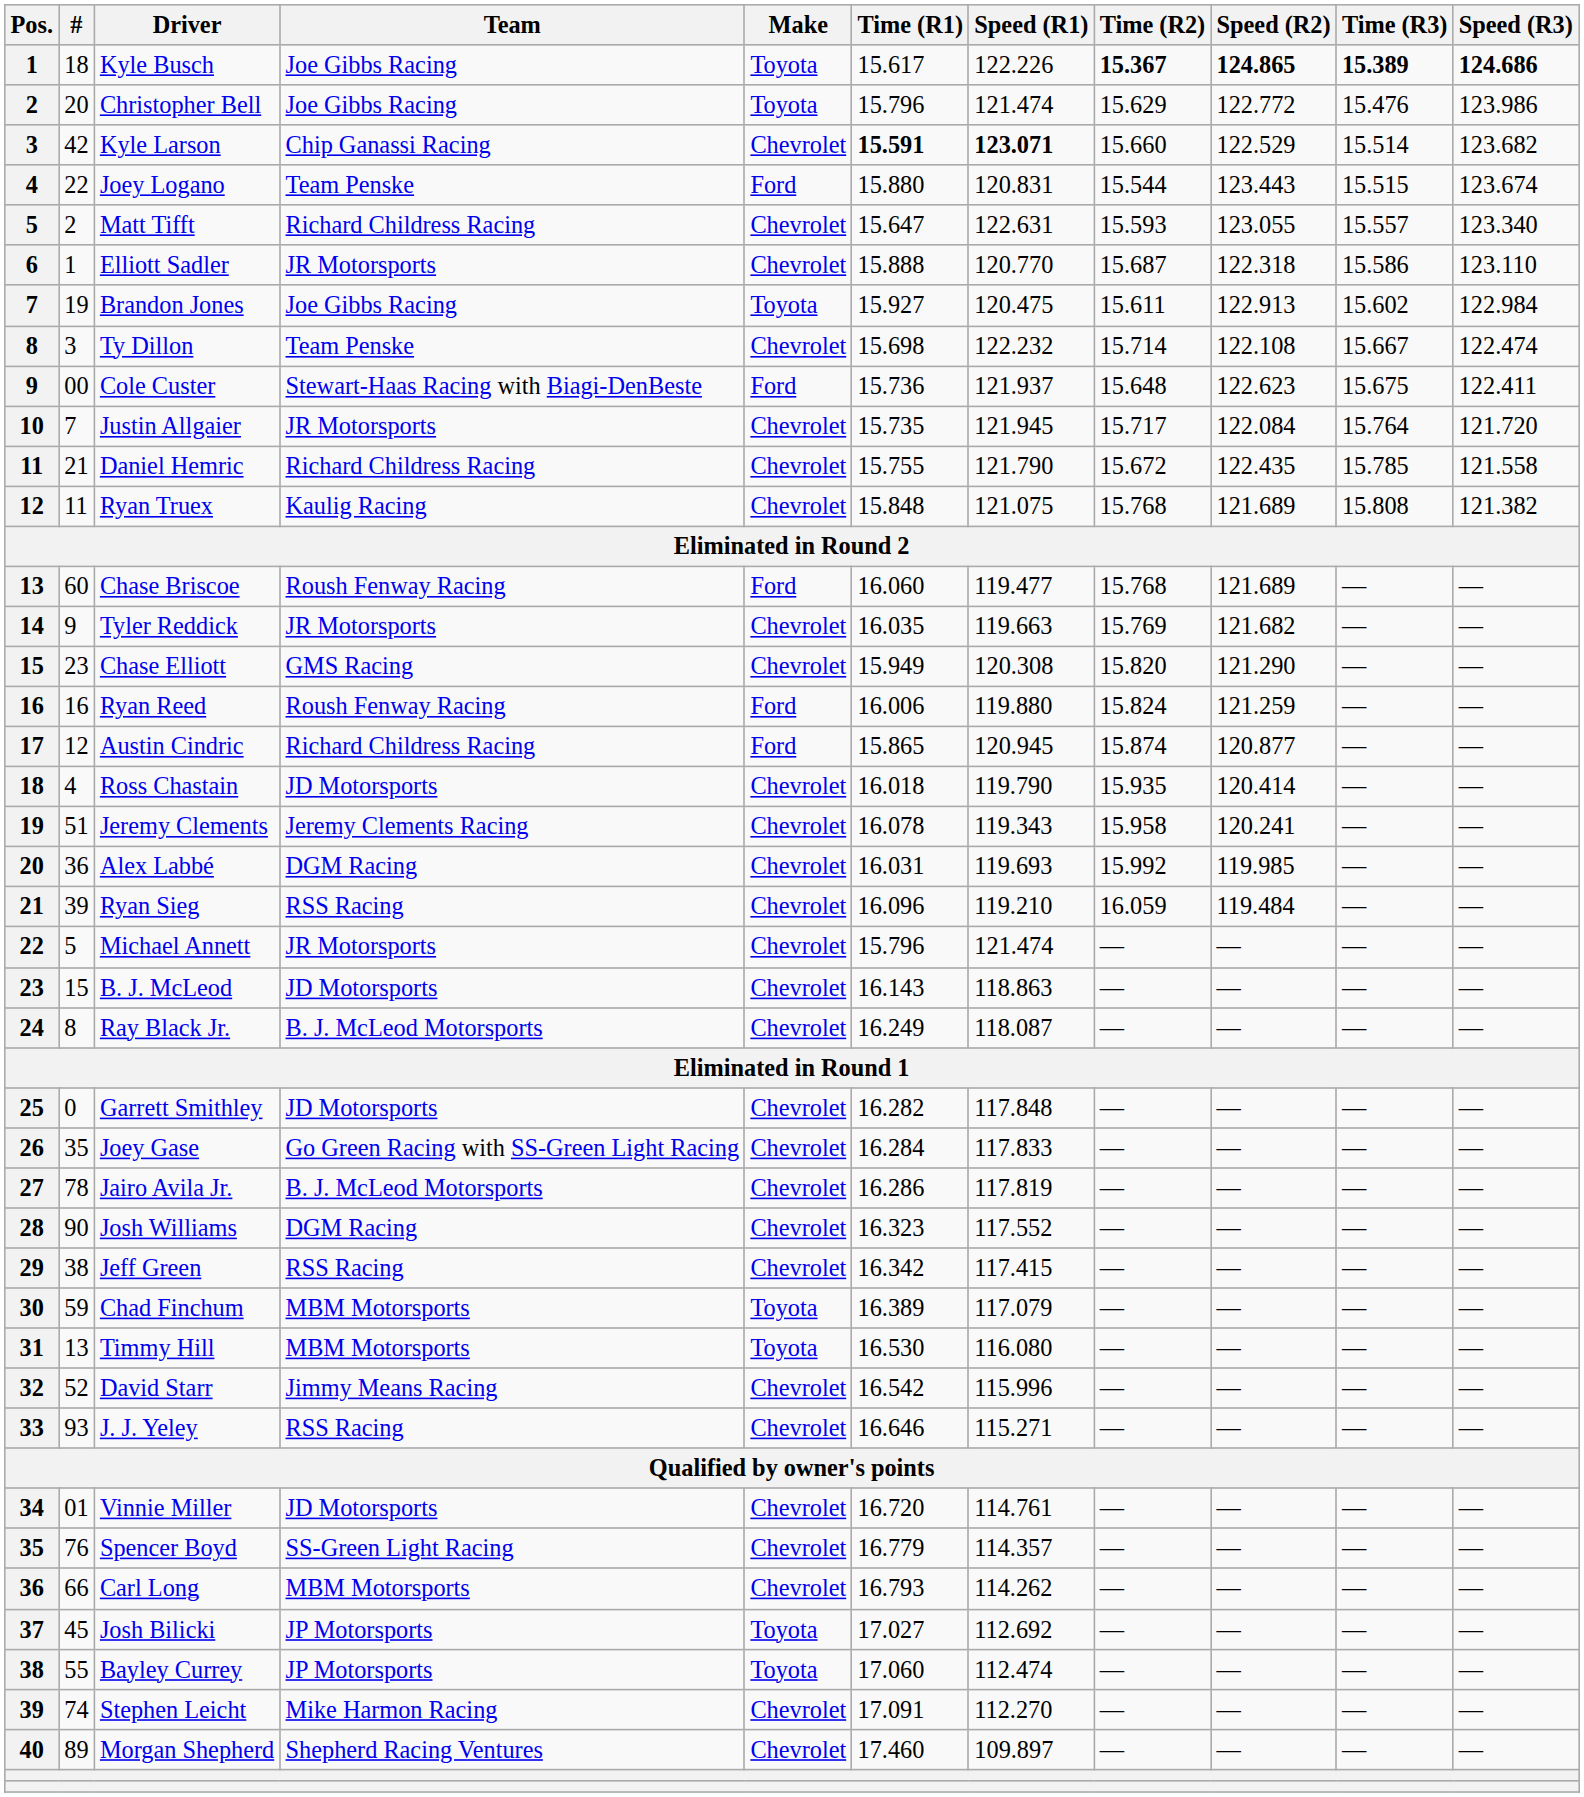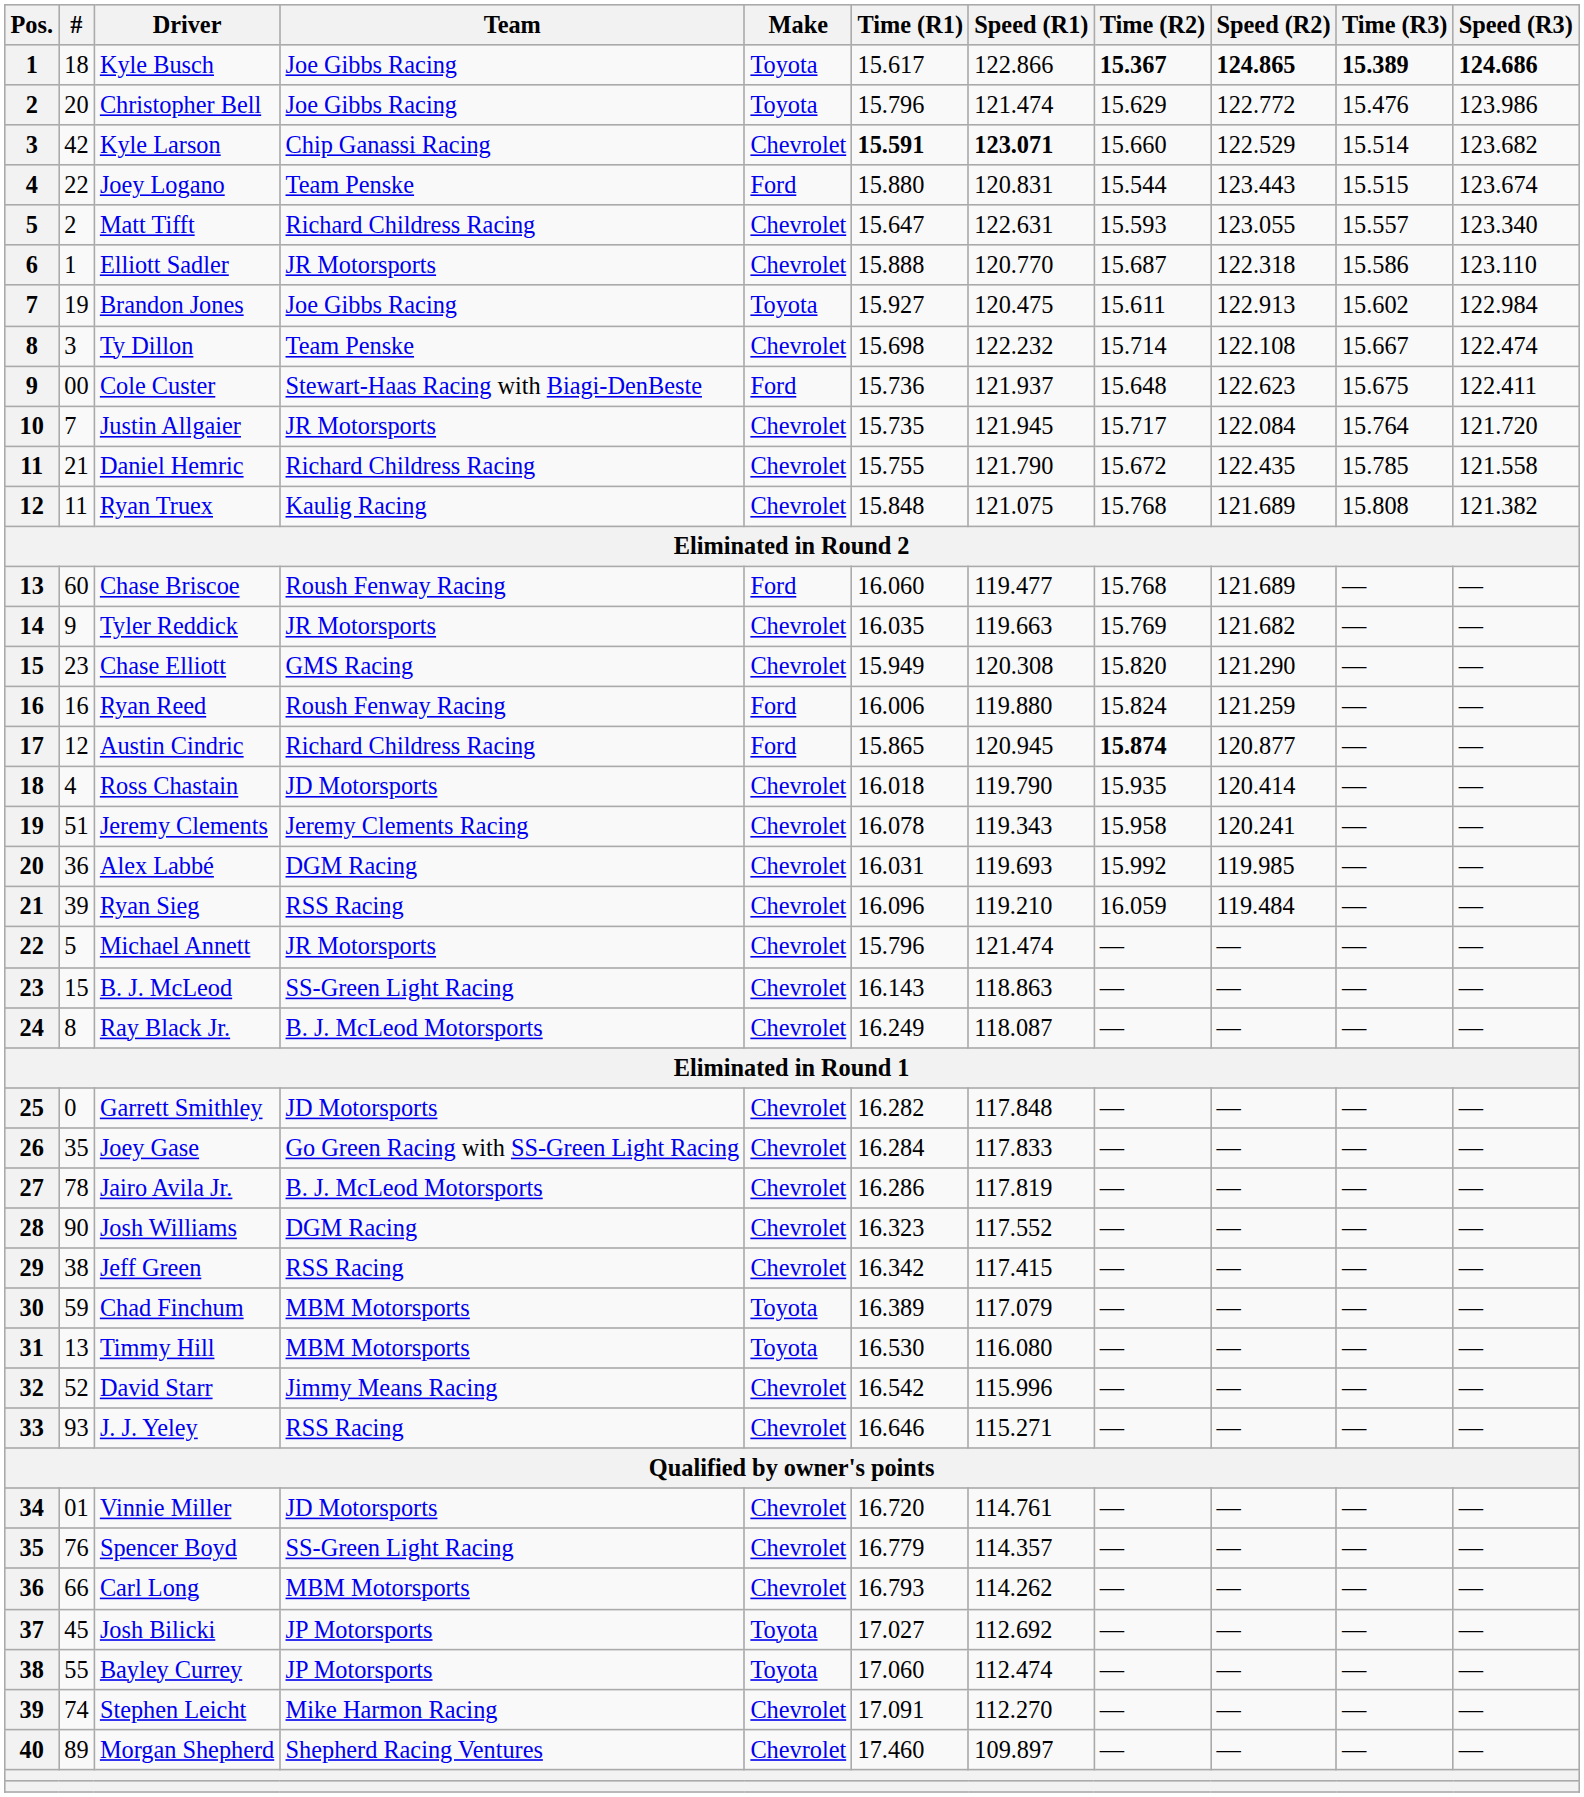 <table class="wikitable" style="font-size:95%">
 <tr>
 <th>Pos.</th>
 <th>#</th>
 <th>Driver</th>
 <th>Team</th>
 <th>Make</th>
 <th>Time (R1)</th>
 <th>Speed (R1)</th>
 <th>Time (R2)</th>
 <th>Speed (R2)</th>
 <th>Time (R3)</th>
 <th>Speed (R3)</th>
 </tr>
 <tr>
 <th>1</th>
 <td>18</td>
 <td><a href='#'>Kyle Busch</a></td>
 <td><a href='#'>Joe Gibbs Racing</a></td>
 <td><a href='#'>Toyota</a></td>
 <td>15.617</td>
-<td>122.226</td>
+<td>122.866</td>
 <td><strong>15.367</strong></td>
 <td><strong>124.865</strong></td>
 <td><strong>15.389</strong></td>
 <td><strong>124.686</strong></td>
 </tr>
 <tr>
 <th>2</th>
 <td>20</td>
 <td><a href='#'>Christopher Bell</a></td>
 <td><a href='#'>Joe Gibbs Racing</a></td>
 <td><a href='#'>Toyota</a></td>
 <td>15.796</td>
 <td>121.474</td>
 <td>15.629</td>
 <td>122.772</td>
 <td>15.476</td>
 <td>123.986</td>
 </tr>
 <tr>
 <th>3</th>
 <td>42</td>
 <td><a href='#'>Kyle Larson</a></td>
 <td><a href='#'>Chip Ganassi Racing</a></td>
 <td><a href='#'>Chevrolet</a></td>
 <td><strong>15.591</strong></td>
 <td><strong>123.071</strong></td>
 <td>15.660</td>
 <td>122.529</td>
 <td>15.514</td>
 <td>123.682</td>
 </tr>
 <tr>
 <th>4</th>
 <td>22</td>
 <td><a href='#'>Joey Logano</a></td>
 <td><a href='#'>Team Penske</a></td>
 <td><a href='#'>Ford</a></td>
 <td>15.880</td>
 <td>120.831</td>
 <td>15.544</td>
 <td>123.443</td>
 <td>15.515</td>
 <td>123.674</td>
 </tr>
 <tr>
 <th>5</th>
 <td>2</td>
 <td><a href='#'>Matt Tifft</a></td>
 <td><a href='#'>Richard Childress Racing</a></td>
 <td><a href='#'>Chevrolet</a></td>
 <td>15.647</td>
 <td>122.631</td>
 <td>15.593</td>
 <td>123.055</td>
 <td>15.557</td>
 <td>123.340</td>
 </tr>
 <tr>
 <th>6</th>
 <td>1</td>
 <td><a href='#'>Elliott Sadler</a></td>
 <td><a href='#'>JR Motorsports</a></td>
 <td><a href='#'>Chevrolet</a></td>
 <td>15.888</td>
 <td>120.770</td>
 <td>15.687</td>
 <td>122.318</td>
 <td>15.586</td>
 <td>123.110</td>
 </tr>
 <tr>
 <th>7</th>
 <td>19</td>
 <td><a href='#'>Brandon Jones</a></td>
 <td><a href='#'>Joe Gibbs Racing</a></td>
 <td><a href='#'>Toyota</a></td>
 <td>15.927</td>
 <td>120.475</td>
 <td>15.611</td>
 <td>122.913</td>
 <td>15.602</td>
 <td>122.984</td>
 </tr>
 <tr>
 <th>8</th>
 <td>3</td>
 <td><a href='#'>Ty Dillon</a></td>
 <td><a href='#'>Team Penske</a></td>
 <td><a href='#'>Chevrolet</a></td>
 <td>15.698</td>
 <td>122.232</td>
 <td>15.714</td>
 <td>122.108</td>
 <td>15.667</td>
 <td>122.474</td>
 </tr>
 <tr>
 <th>9</th>
 <td>00</td>
 <td><a href='#'>Cole Custer</a></td>
 <td><a href='#'>Stewart-Haas Racing</a> with <a href='#'>Biagi-DenBeste</a></td>
 <td><a href='#'>Ford</a></td>
 <td>15.736</td>
 <td>121.937</td>
 <td>15.648</td>
 <td>122.623</td>
 <td>15.675</td>
 <td>122.411</td>
 </tr>
 <tr>
 <th>10</th>
 <td>7</td>
 <td><a href='#'>Justin Allgaier</a></td>
 <td><a href='#'>JR Motorsports</a></td>
 <td><a href='#'>Chevrolet</a></td>
 <td>15.735</td>
 <td>121.945</td>
 <td>15.717</td>
 <td>122.084</td>
 <td>15.764</td>
 <td>121.720</td>
 </tr>
 <tr>
 <th>11</th>
 <td>21</td>
 <td><a href='#'>Daniel Hemric</a></td>
 <td><a href='#'>Richard Childress Racing</a></td>
 <td><a href='#'>Chevrolet</a></td>
 <td>15.755</td>
 <td>121.790</td>
 <td>15.672</td>
 <td>122.435</td>
 <td>15.785</td>
 <td>121.558</td>
 </tr>
 <tr>
 <th>12</th>
 <td>11</td>
 <td><a href='#'>Ryan Truex</a></td>
 <td><a href='#'>Kaulig Racing</a></td>
 <td><a href='#'>Chevrolet</a></td>
 <td>15.848</td>
 <td>121.075</td>
 <td>15.768</td>
 <td>121.689</td>
 <td>15.808</td>
 <td>121.382</td>
 </tr>
 <tr>
 <th colspan="11">Eliminated in Round 2</th>
 </tr>
 <tr>
 <th>13</th>
 <td>60</td>
 <td><a href='#'>Chase Briscoe</a></td>
 <td><a href='#'>Roush Fenway Racing</a></td>
 <td><a href='#'>Ford</a></td>
 <td>16.060</td>
 <td>119.477</td>
 <td>15.768</td>
 <td>121.689</td>
 <td>—</td>
 <td>—</td>
 </tr>
 <tr>
 <th>14</th>
 <td>9</td>
 <td><a href='#'>Tyler Reddick</a></td>
 <td><a href='#'>JR Motorsports</a></td>
 <td><a href='#'>Chevrolet</a></td>
 <td>16.035</td>
 <td>119.663</td>
 <td>15.769</td>
 <td>121.682</td>
 <td>—</td>
 <td>—</td>
 </tr>
 <tr>
 <th>15</th>
 <td>23</td>
 <td><a href='#'>Chase Elliott</a></td>
 <td><a href='#'>GMS Racing</a></td>
 <td><a href='#'>Chevrolet</a></td>
 <td>15.949</td>
 <td>120.308</td>
 <td>15.820</td>
 <td>121.290</td>
 <td>—</td>
 <td>—</td>
 </tr>
 <tr>
 <th>16</th>
 <td>16</td>
 <td><a href='#'>Ryan Reed</a></td>
 <td><a href='#'>Roush Fenway Racing</a></td>
 <td><a href='#'>Ford</a></td>
 <td>16.006</td>
 <td>119.880</td>
 <td>15.824</td>
 <td>121.259</td>
 <td>—</td>
 <td>—</td>
 </tr>
 <tr>
 <th>17</th>
 <td>12</td>
 <td><a href='#'>Austin Cindric</a></td>
 <td><a href='#'>Richard Childress Racing</a></td>
 <td><a href='#'>Ford</a></td>
 <td>15.865</td>
 <td>120.945</td>
-<td>15.874</td>
+<td><strong>15.874</strong></td>
 <td>120.877</td>
 <td>—</td>
 <td>—</td>
 </tr>
 <tr>
 <th>18</th>
 <td>4</td>
 <td><a href='#'>Ross Chastain</a></td>
 <td><a href='#'>JD Motorsports</a></td>
 <td><a href='#'>Chevrolet</a></td>
 <td>16.018</td>
 <td>119.790</td>
 <td>15.935</td>
 <td>120.414</td>
 <td>—</td>
 <td>—</td>
 </tr>
 <tr>
 <th>19</th>
 <td>51</td>
 <td><a href='#'>Jeremy Clements</a></td>
 <td><a href='#'>Jeremy Clements Racing</a></td>
 <td><a href='#'>Chevrolet</a></td>
 <td>16.078</td>
 <td>119.343</td>
 <td>15.958</td>
 <td>120.241</td>
 <td>—</td>
 <td>—</td>
 </tr>
 <tr>
 <th>20</th>
 <td>36</td>
 <td><a href='#'>Alex Labbé</a></td>
 <td><a href='#'>DGM Racing</a></td>
 <td><a href='#'>Chevrolet</a></td>
 <td>16.031</td>
 <td>119.693</td>
 <td>15.992</td>
 <td>119.985</td>
 <td>—</td>
 <td>—</td>
 </tr>
 <tr>
 <th>21</th>
 <td>39</td>
 <td><a href='#'>Ryan Sieg</a></td>
 <td><a href='#'>RSS Racing</a></td>
 <td><a href='#'>Chevrolet</a></td>
 <td>16.096</td>
 <td>119.210</td>
 <td>16.059</td>
 <td>119.484</td>
 <td>—</td>
 <td>—</td>
 </tr>
 <tr>
 <th>22</th>
 <td>5</td>
 <td><a href='#'>Michael Annett</a></td>
 <td><a href='#'>JR Motorsports</a></td>
 <td><a href='#'>Chevrolet</a></td>
 <td>15.796</td>
 <td>121.474</td>
 <td>—</td>
 <td>—</td>
 <td>—</td>
 <td>—</td>
 </tr>
 <tr>
 <th>23</th>
 <td>15</td>
 <td><a href='#'>B. J. McLeod</a></td>
-<td><a href='#'>JD Motorsports</a></td>
+<td><a href='#'>SS-Green Light Racing</a></td>
 <td><a href='#'>Chevrolet</a></td>
 <td>16.143</td>
 <td>118.863</td>
 <td>—</td>
 <td>—</td>
 <td>—</td>
 <td>—</td>
 </tr>
 <tr>
 <th>24</th>
 <td>8</td>
 <td><a href='#'>Ray Black Jr.</a></td>
 <td><a href='#'>B. J. McLeod Motorsports</a></td>
 <td><a href='#'>Chevrolet</a></td>
 <td>16.249</td>
 <td>118.087</td>
 <td>—</td>
 <td>—</td>
 <td>—</td>
 <td>—</td>
 </tr>
 <tr>
 <th colspan="11">Eliminated in Round 1</th>
 </tr>
 <tr>
 <th>25</th>
 <td>0</td>
 <td><a href='#'>Garrett Smithley</a></td>
 <td><a href='#'>JD Motorsports</a></td>
 <td><a href='#'>Chevrolet</a></td>
 <td>16.282</td>
 <td>117.848</td>
 <td>—</td>
 <td>—</td>
 <td>—</td>
 <td>—</td>
 </tr>
 <tr>
 <th>26</th>
 <td>35</td>
 <td><a href='#'>Joey Gase</a></td>
 <td><a href='#'>Go Green Racing</a> with <a href='#'>SS-Green Light Racing</a></td>
 <td><a href='#'>Chevrolet</a></td>
 <td>16.284</td>
 <td>117.833</td>
 <td>—</td>
 <td>—</td>
 <td>—</td>
 <td>—</td>
 </tr>
 <tr>
 <th>27</th>
 <td>78</td>
 <td><a href='#'>Jairo Avila Jr.</a></td>
 <td><a href='#'>B. J. McLeod Motorsports</a></td>
 <td><a href='#'>Chevrolet</a></td>
 <td>16.286</td>
 <td>117.819</td>
 <td>—</td>
 <td>—</td>
 <td>—</td>
 <td>—</td>
 </tr>
 <tr>
 <th>28</th>
 <td>90</td>
 <td><a href='#'>Josh Williams</a></td>
 <td><a href='#'>DGM Racing</a></td>
 <td><a href='#'>Chevrolet</a></td>
 <td>16.323</td>
 <td>117.552</td>
 <td>—</td>
 <td>—</td>
 <td>—</td>
 <td>—</td>
 </tr>
 <tr>
 <th>29</th>
 <td>38</td>
 <td><a href='#'>Jeff Green</a></td>
 <td><a href='#'>RSS Racing</a></td>
 <td><a href='#'>Chevrolet</a></td>
 <td>16.342</td>
 <td>117.415</td>
 <td>—</td>
 <td>—</td>
 <td>—</td>
 <td>—</td>
 </tr>
 <tr>
 <th>30</th>
 <td>59</td>
 <td><a href='#'>Chad Finchum</a></td>
 <td><a href='#'>MBM Motorsports</a></td>
 <td><a href='#'>Toyota</a></td>
 <td>16.389</td>
 <td>117.079</td>
 <td>—</td>
 <td>—</td>
 <td>—</td>
 <td>—</td>
 </tr>
 <tr>
 <th>31</th>
 <td>13</td>
 <td><a href='#'>Timmy Hill</a></td>
 <td><a href='#'>MBM Motorsports</a></td>
 <td><a href='#'>Toyota</a></td>
 <td>16.530</td>
 <td>116.080</td>
 <td>—</td>
 <td>—</td>
 <td>—</td>
 <td>—</td>
 </tr>
 <tr>
 <th>32</th>
 <td>52</td>
 <td><a href='#'>David Starr</a></td>
 <td><a href='#'>Jimmy Means Racing</a></td>
 <td><a href='#'>Chevrolet</a></td>
 <td>16.542</td>
 <td>115.996</td>
 <td>—</td>
 <td>—</td>
 <td>—</td>
 <td>—</td>
 </tr>
 <tr>
 <th>33</th>
 <td>93</td>
 <td><a href='#'>J. J. Yeley</a></td>
 <td><a href='#'>RSS Racing</a></td>
 <td><a href='#'>Chevrolet</a></td>
 <td>16.646</td>
 <td>115.271</td>
 <td>—</td>
 <td>—</td>
 <td>—</td>
 <td>—</td>
 </tr>
 <tr>
 <th colspan="11">Qualified by owner's points</th>
 </tr>
 <tr>
 <th>34</th>
 <td>01</td>
 <td><a href='#'>Vinnie Miller</a></td>
 <td><a href='#'>JD Motorsports</a></td>
 <td><a href='#'>Chevrolet</a></td>
 <td>16.720</td>
 <td>114.761</td>
 <td>—</td>
 <td>—</td>
 <td>—</td>
 <td>—</td>
 </tr>
 <tr>
 <th>35</th>
 <td>76</td>
 <td><a href='#'>Spencer Boyd</a></td>
 <td><a href='#'>SS-Green Light Racing</a></td>
 <td><a href='#'>Chevrolet</a></td>
 <td>16.779</td>
 <td>114.357</td>
 <td>—</td>
 <td>—</td>
 <td>—</td>
 <td>—</td>
 </tr>
 <tr>
 <th>36</th>
 <td>66</td>
 <td><a href='#'>Carl Long</a></td>
 <td><a href='#'>MBM Motorsports</a></td>
 <td><a href='#'>Chevrolet</a></td>
 <td>16.793</td>
 <td>114.262</td>
 <td>—</td>
 <td>—</td>
 <td>—</td>
 <td>—</td>
 </tr>
 <tr>
 <th>37</th>
 <td>45</td>
 <td><a href='#'>Josh Bilicki</a></td>
 <td><a href='#'>JP Motorsports</a></td>
 <td><a href='#'>Toyota</a></td>
 <td>17.027</td>
 <td>112.692</td>
 <td>—</td>
 <td>—</td>
 <td>—</td>
 <td>—</td>
 </tr>
 <tr>
 <th>38</th>
 <td>55</td>
 <td><a href='#'>Bayley Currey</a></td>
 <td><a href='#'>JP Motorsports</a></td>
 <td><a href='#'>Toyota</a></td>
 <td>17.060</td>
 <td>112.474</td>
 <td>—</td>
 <td>—</td>
 <td>—</td>
 <td>—</td>
 </tr>
 <tr>
 <th>39</th>
 <td>74</td>
 <td><a href='#'>Stephen Leicht</a></td>
 <td><a href='#'>Mike Harmon Racing</a></td>
 <td><a href='#'>Chevrolet</a></td>
 <td>17.091</td>
 <td>112.270</td>
 <td>—</td>
 <td>—</td>
 <td>—</td>
 <td>—</td>
 </tr>
 <tr>
 <th>40</th>
 <td>89</td>
 <td><a href='#'>Morgan Shepherd</a></td>
 <td><a href='#'>Shepherd Racing Ventures</a></td>
 <td><a href='#'>Chevrolet</a></td>
 <td>17.460</td>
 <td>109.897</td>
 <td>—</td>
 <td>—</td>
 <td>—</td>
 <td>—</td>
 </tr>
 <tr>
 <th colspan="11"></th>
 </tr>
 <tr>
 <th colspan="11"></th>
 </tr>
 </table>
